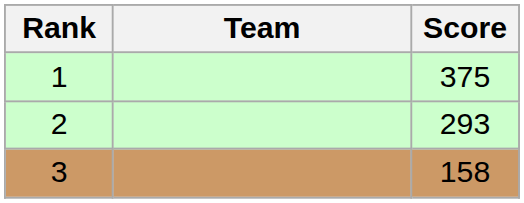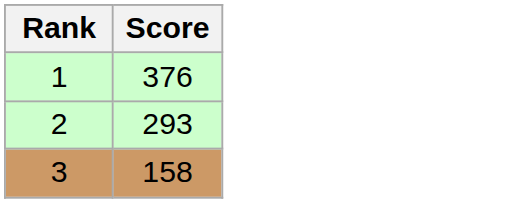 <table class="wikitable" style="text-align: center;">
 <tr>
 <th width=50>Rank</th>
-<th width=150>Team</th>
 <th width=50>Score</th>
 </tr>
 <tr bgcolor=#ccffcc>
 <td>1</td>
-<td style="text-align:left;"></td>
-<td>375</td>
+<td>376</td>
 </tr>
 <tr bgcolor=#ccffcc>
 <td>2</td>
-<td style="text-align:left;"></td>
 <td>293</td>
 </tr>
 <tr bgcolor=#cc9966>
 <td>3</td>
-<td style="text-align:left;"></td>
 <td>158</td>
 </tr>
 </table>
